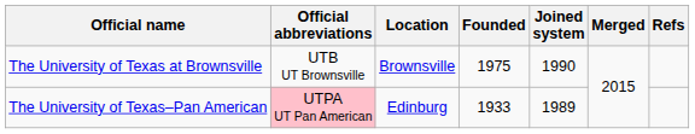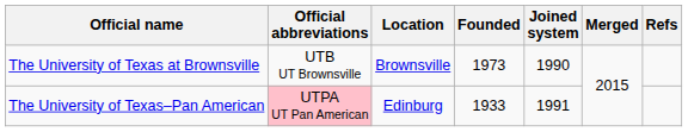 <table class="wikitable sortable" style="text-align:left;">
 <tr>
 <th>Official name</th>
 <th>Official<br>abbreviations</th>
 <th>Location</th>
 <th>Founded</th>
 <th>Joined<br>system</th>
 <th>Merged</th>
 <th class="unsortable">Refs</th>
 </tr>
 <tr>
 <td><a href='#'>The University of Texas at Brownsville</a></td>
 <td style="text-align:center;">UTB<br><small>UT Brownsville</small></td>
 <td style="text-align:center;"><a href='#'>Brownsville</a></td>
-<td style="text-align:center;">1975</td>
+<td style="text-align:center;">1973</td>
 <td style="text-align:center;">1990</td>
 <td rowspan="2" style="text-align:center;">2015<br></td>
 <td></td>
 </tr>
 <tr>
 <td><a href='#'>The University of Texas–Pan American</a></td>
 <td style="background: pink; text-align:center;">UTPA<br><small>UT Pan American</small></td>
 <td style="text-align:center;"><a href='#'>Edinburg</a></td>
 <td style="text-align:center;">1933</td>
-<td style="text-align:center;">1989</td>
+<td style="text-align:center;">1991</td>
 <td></td>
 </tr>
 </table>
